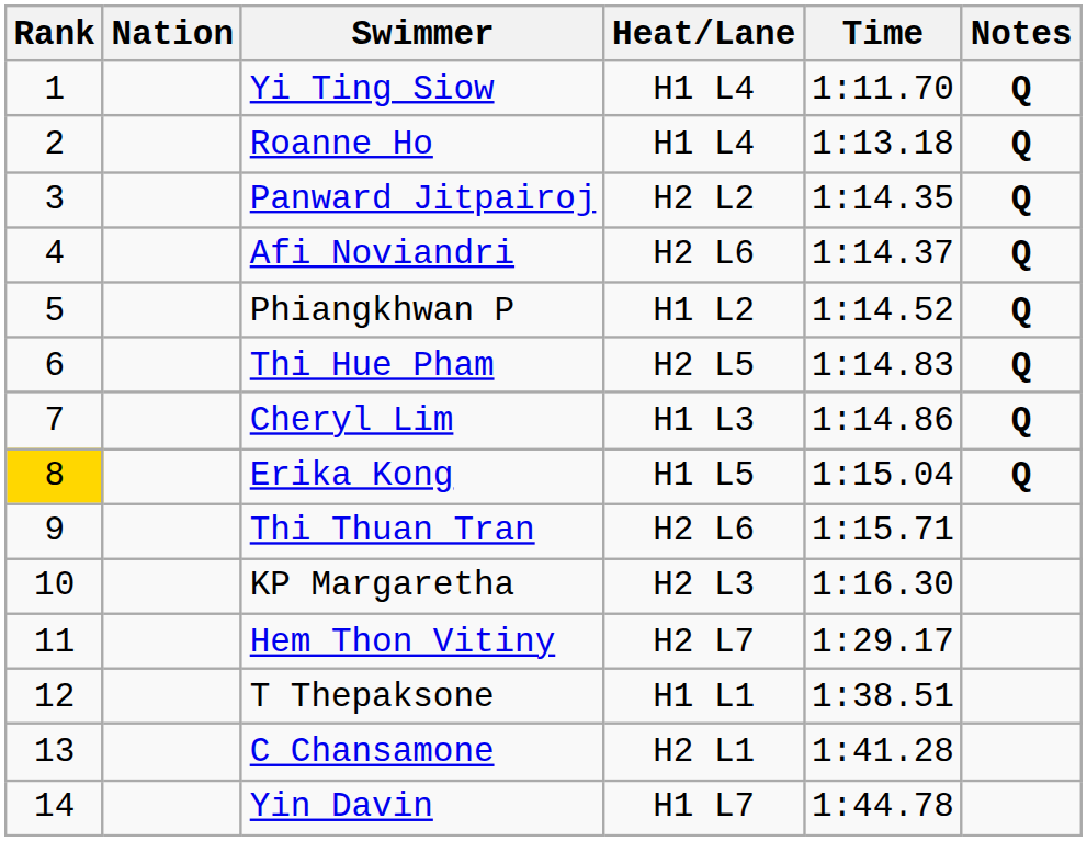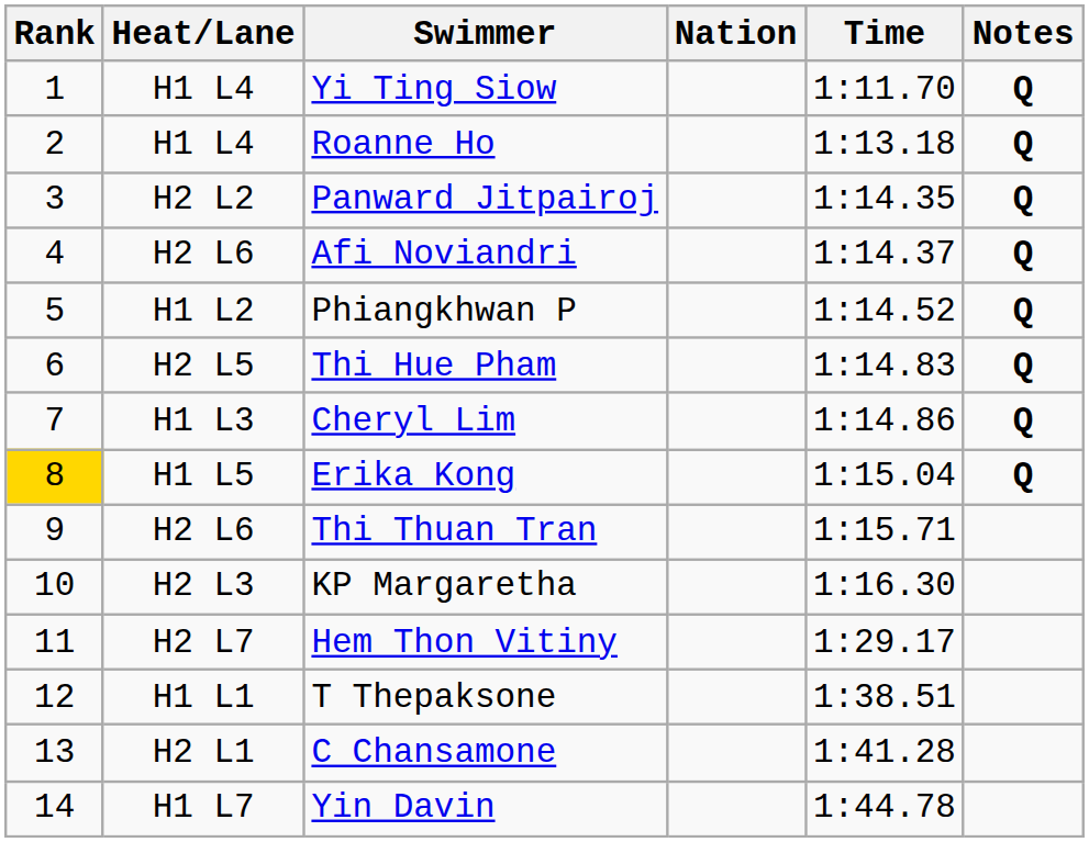 <table class="wikitable sortable" style="text-align:center">
 <tr>
 <th>Rank</th>
+<th>Heat/Lane</th>
+<th>Swimmer</th>
 <th>Nation</th>
-<th>Swimmer</th>
-<th>Heat/Lane</th>
 <th>Time</th>
 <th>Notes</th>
 </tr>
 <tr>
 <td>1</td>
+<td>H1 L4</td>
+<td align=left><a href='#'>Yi Ting Siow</a></td>
 <td align=left></td>
-<td align=left><a href='#'>Yi Ting Siow</a></td>
-<td>H1 L4</td>
 <td>1:11.70</td>
 <td><strong>Q</strong></td>
 </tr>
 <tr>
 <td>2</td>
+<td>H1 L4</td>
+<td align=left><a href='#'>Roanne Ho</a></td>
 <td align=left></td>
-<td align=left><a href='#'>Roanne Ho</a></td>
-<td>H1 L4</td>
 <td>1:13.18</td>
 <td><strong>Q</strong></td>
 </tr>
 <tr>
 <td>3</td>
+<td>H2 L2</td>
+<td align=left><a href='#'>Panward Jitpairoj</a></td>
 <td align=left></td>
-<td align=left><a href='#'>Panward Jitpairoj</a></td>
-<td>H2 L2</td>
 <td>1:14.35</td>
 <td><strong>Q</strong></td>
 </tr>
 <tr>
 <td>4</td>
+<td>H2 L6</td>
+<td align=left><a href='#'>Afi Noviandri</a></td>
 <td align=left></td>
-<td align=left><a href='#'>Afi Noviandri</a></td>
-<td>H2 L6</td>
 <td>1:14.37</td>
 <td><strong>Q</strong></td>
 </tr>
 <tr>
 <td>5</td>
+<td>H1 L2</td>
+<td align=left>Phiangkhwan P</td>
 <td align=left></td>
-<td align=left>Phiangkhwan P</td>
-<td>H1 L2</td>
 <td>1:14.52</td>
 <td><strong>Q</strong></td>
 </tr>
 <tr>
 <td>6</td>
+<td>H2 L5</td>
+<td align=left><a href='#'>Thi Hue Pham</a></td>
 <td align=left></td>
-<td align=left><a href='#'>Thi Hue Pham</a></td>
-<td>H2 L5</td>
 <td>1:14.83</td>
 <td><strong>Q</strong></td>
 </tr>
 <tr>
 <td>7</td>
+<td>H1 L3</td>
+<td align=left><a href='#'>Cheryl Lim</a></td>
 <td align=left></td>
-<td align=left><a href='#'>Cheryl Lim</a></td>
-<td>H1 L3</td>
 <td>1:14.86</td>
 <td><strong>Q</strong></td>
 </tr>
 <tr>
 <td style="background: gold;">8</td>
+<td>H1 L5</td>
+<td align=left><a href='#'>Erika Kong</a></td>
 <td align=left></td>
-<td align=left><a href='#'>Erika Kong</a></td>
-<td>H1 L5</td>
 <td>1:15.04</td>
 <td><strong>Q</strong></td>
 </tr>
 <tr>
 <td>9</td>
+<td>H2 L6</td>
+<td align=left><a href='#'>Thi Thuan Tran</a></td>
 <td align=left></td>
-<td align=left><a href='#'>Thi Thuan Tran</a></td>
-<td>H2 L6</td>
 <td>1:15.71</td>
 <td></td>
 </tr>
 <tr>
 <td>10</td>
+<td>H2 L3</td>
+<td align=left>KP Margaretha</td>
 <td align=left></td>
-<td align=left>KP Margaretha</td>
-<td>H2 L3</td>
 <td>1:16.30</td>
 <td></td>
 </tr>
 <tr>
 <td>11</td>
+<td>H2 L7</td>
+<td align=left><a href='#'>Hem Thon Vitiny</a></td>
 <td align=left></td>
-<td align=left><a href='#'>Hem Thon Vitiny</a></td>
-<td>H2 L7</td>
 <td>1:29.17</td>
 <td></td>
 </tr>
 <tr>
 <td>12</td>
+<td>H1 L1</td>
+<td align=left>T Thepaksone</td>
 <td align=left></td>
-<td align=left>T Thepaksone</td>
-<td>H1 L1</td>
 <td>1:38.51</td>
 <td></td>
 </tr>
 <tr>
 <td>13</td>
+<td>H2 L1</td>
+<td align=left><a href='#'>C Chansamone</a></td>
 <td align=left></td>
-<td align=left><a href='#'>C Chansamone</a></td>
-<td>H2 L1</td>
 <td>1:41.28</td>
 <td></td>
 </tr>
 <tr>
 <td>14</td>
+<td>H1 L7</td>
+<td align=left><a href='#'>Yin Davin</a></td>
 <td align=left></td>
-<td align=left><a href='#'>Yin Davin</a></td>
-<td>H1 L7</td>
 <td>1:44.78</td>
 <td></td>
 </tr>
 </table>
